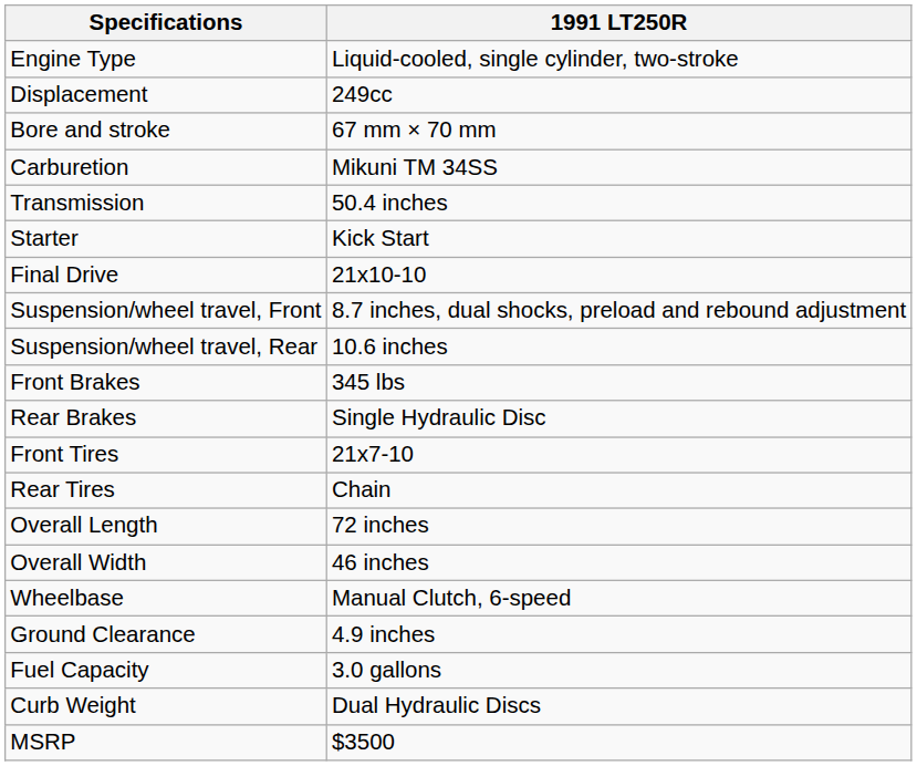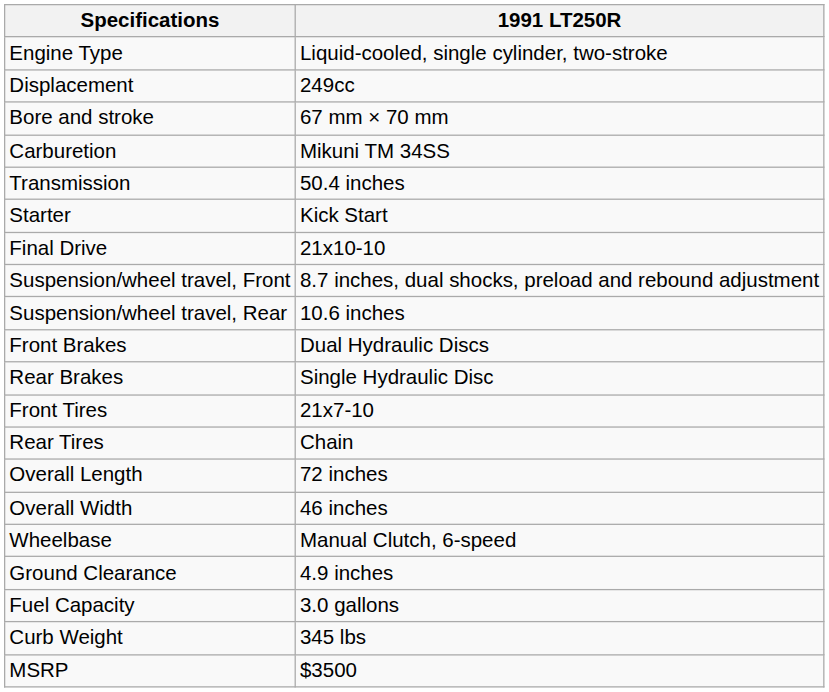 <table class="wikitable">
 <tr>
 <th>Specifications</th>
 <th>1991 LT250R</th>
 </tr>
 <tr>
 <td>Engine Type</td>
 <td>Liquid-cooled, single cylinder, two-stroke</td>
 </tr>
 <tr>
 <td>Displacement</td>
 <td>249cc</td>
 </tr>
 <tr>
 <td>Bore and stroke</td>
 <td>67 mm × 70 mm</td>
 </tr>
 <tr>
 <td>Carburetion</td>
 <td>Mikuni TM 34SS</td>
 </tr>
 <tr>
 <td>Transmission</td>
 <td>50.4 inches</td>
 </tr>
 <tr>
 <td>Starter</td>
 <td>Kick Start</td>
 </tr>
 <tr>
 <td>Final Drive</td>
 <td>21x10-10</td>
 </tr>
 <tr>
 <td>Suspension/wheel travel, Front</td>
 <td>8.7 inches, dual shocks, preload and rebound adjustment</td>
 </tr>
 <tr>
 <td>Suspension/wheel travel, Rear</td>
 <td>10.6 inches</td>
 </tr>
 <tr>
 <td>Front Brakes</td>
-<td>345 lbs</td>
+<td>Dual Hydraulic Discs</td>
 </tr>
 <tr>
 <td>Rear Brakes</td>
 <td>Single Hydraulic Disc</td>
 </tr>
 <tr>
 <td>Front Tires</td>
 <td>21x7-10</td>
 </tr>
 <tr>
 <td>Rear Tires</td>
 <td>Chain</td>
 </tr>
 <tr>
 <td>Overall Length</td>
 <td>72 inches</td>
 </tr>
 <tr>
 <td>Overall Width</td>
 <td>46 inches</td>
 </tr>
 <tr>
 <td>Wheelbase</td>
 <td>Manual Clutch, 6-speed</td>
 </tr>
 <tr>
 <td>Ground Clearance</td>
 <td>4.9 inches</td>
 </tr>
 <tr>
 <td>Fuel Capacity</td>
 <td>3.0 gallons</td>
 </tr>
 <tr>
 <td>Curb Weight</td>
-<td>Dual Hydraulic Discs</td>
+<td>345 lbs</td>
 </tr>
 <tr>
 <td>MSRP</td>
 <td>$3500</td>
 </tr>
 </table>
